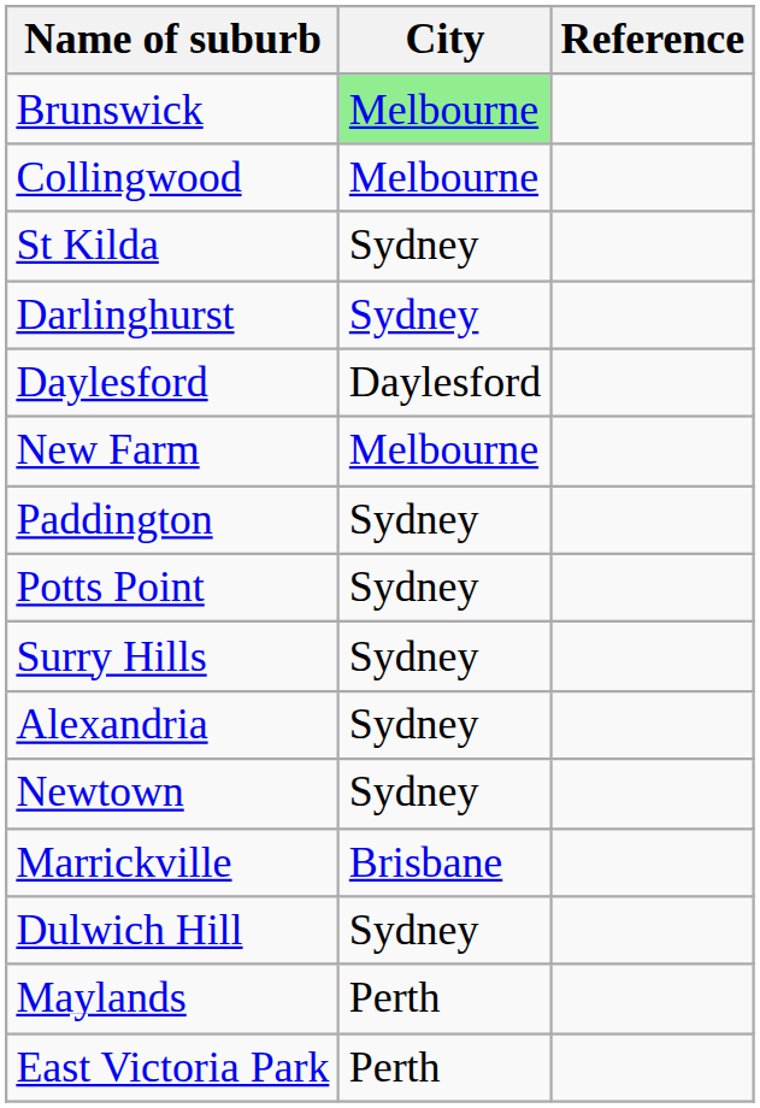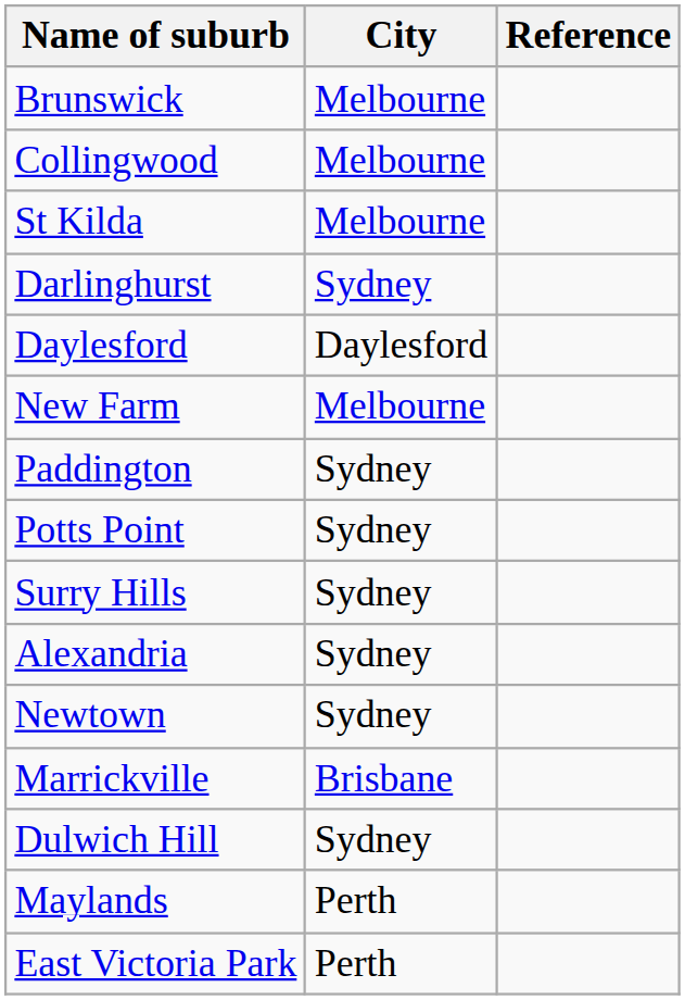 <table class="wikitable">
 <tr>
 <th>Name of suburb</th>
 <th>City</th>
 <th>Reference</th>
 </tr>
 <tr>
 <td><a href='#'>Brunswick</a></td>
-<td style="background: lightgreen;"><a href='#'>Melbourne</a></td>
+<td><a href='#'>Melbourne</a></td>
 <td></td>
 </tr>
 <tr>
 <td><a href='#'>Collingwood</a></td>
 <td><a href='#'>Melbourne</a></td>
 <td></td>
 </tr>
 <tr>
 <td><a href='#'>St Kilda</a></td>
-<td>Sydney</td>
+<td><a href='#'>Melbourne</a></td>
 <td></td>
 </tr>
 <tr>
 <td><a href='#'>Darlinghurst</a></td>
 <td><a href='#'>Sydney</a></td>
 <td></td>
 </tr>
 <tr>
 <td><a href='#'>Daylesford</a></td>
 <td>Daylesford</td>
 <td></td>
 </tr>
 <tr>
 <td><a href='#'>New Farm</a></td>
 <td><a href='#'>Melbourne</a></td>
 <td></td>
 </tr>
 <tr>
 <td><a href='#'>Paddington</a></td>
 <td>Sydney</td>
 <td></td>
 </tr>
 <tr>
 <td><a href='#'>Potts Point</a></td>
 <td>Sydney</td>
 <td></td>
 </tr>
 <tr>
 <td><a href='#'>Surry Hills</a></td>
 <td>Sydney</td>
 <td></td>
 </tr>
 <tr>
 <td><a href='#'>Alexandria</a></td>
 <td>Sydney</td>
 <td></td>
 </tr>
 <tr>
 <td><a href='#'>Newtown</a></td>
 <td>Sydney</td>
 <td></td>
 </tr>
 <tr>
 <td><a href='#'>Marrickville</a></td>
 <td><a href='#'>Brisbane</a></td>
 <td></td>
 </tr>
 <tr>
 <td><a href='#'>Dulwich Hill</a></td>
 <td>Sydney</td>
 <td></td>
 </tr>
 <tr>
 <td><a href='#'>Maylands</a></td>
 <td>Perth</td>
 <td></td>
 </tr>
 <tr>
 <td><a href='#'>East Victoria Park</a></td>
 <td>Perth</td>
 <td></td>
 </tr>
 </table>
